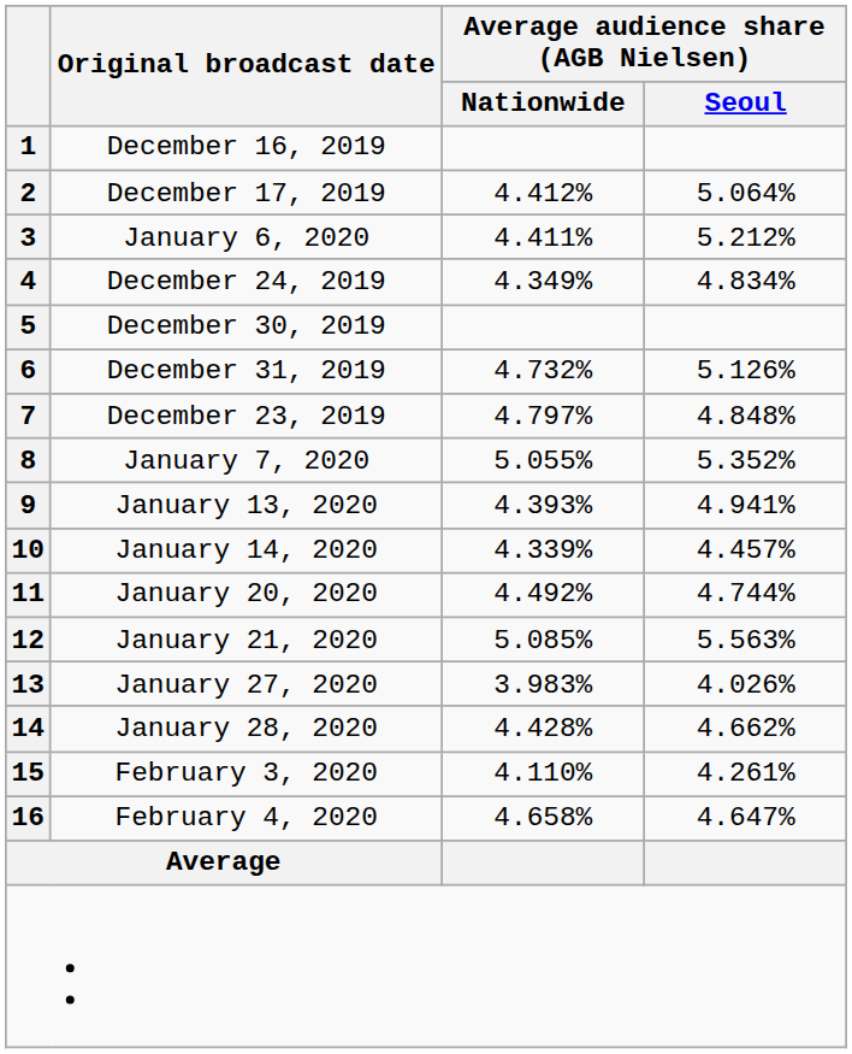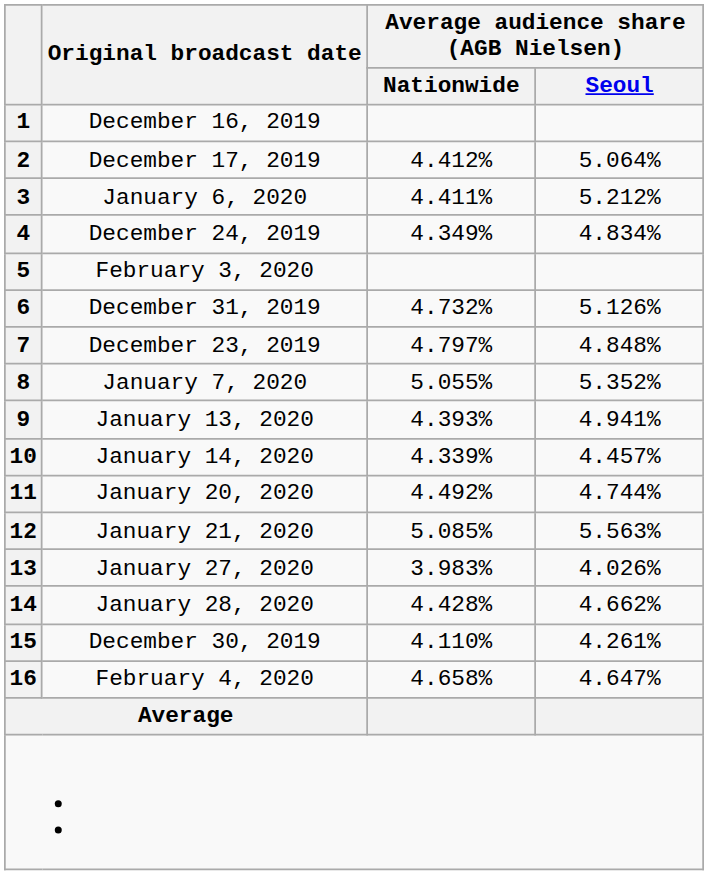 <table class="wikitable" style="text-align:center;max-width:450px; margin-left: auto; margin-right: auto; border: none;">
 <tr>
 </tr>
 <tr>
 <th rowspan="2"></th>
 <th rowspan="2">Original broadcast date</th>
 <th colspan="2">Average audience share<br>(AGB Nielsen)</th>
 </tr>
 <tr>
 <th width="90">Nationwide</th>
 <th width="90"><a href='#'>Seoul</a></th>
 </tr>
 <tr>
 <th>1</th>
 <td>December 16, 2019</td>
 <td></td>
 <td></td>
 </tr>
 <tr>
 <th>2</th>
 <td>December 17, 2019</td>
 <td>4.412%</td>
 <td>5.064%</td>
 </tr>
 <tr>
 <th>3</th>
 <td>January 6, 2020</td>
 <td>4.411%</td>
 <td>5.212%</td>
 </tr>
 <tr>
 <th>4</th>
 <td>December 24, 2019</td>
 <td>4.349%</td>
 <td>4.834%</td>
 </tr>
 <tr>
 <th>5</th>
-<td>December 30, 2019</td>
+<td>February 3, 2020</td>
 <td></td>
 <td></td>
 </tr>
 <tr>
 <th>6</th>
 <td>December 31, 2019</td>
 <td>4.732%</td>
 <td>5.126%</td>
 </tr>
 <tr>
 <th>7</th>
 <td>December 23, 2019</td>
 <td>4.797%</td>
 <td>4.848%</td>
 </tr>
 <tr>
 <th>8</th>
 <td>January 7, 2020</td>
 <td>5.055%</td>
 <td>5.352%</td>
 </tr>
 <tr>
 <th>9</th>
 <td>January 13, 2020</td>
 <td>4.393%</td>
 <td>4.941%</td>
 </tr>
 <tr>
 <th>10</th>
 <td>January 14, 2020</td>
 <td>4.339%</td>
 <td>4.457%</td>
 </tr>
 <tr>
 <th>11</th>
 <td>January 20, 2020</td>
 <td>4.492%</td>
 <td>4.744%</td>
 </tr>
 <tr>
 <th>12</th>
 <td>January 21, 2020</td>
 <td>5.085%</td>
 <td>5.563%</td>
 </tr>
 <tr>
 <th>13</th>
 <td>January 27, 2020</td>
 <td>3.983%</td>
 <td>4.026%</td>
 </tr>
 <tr>
 <th>14</th>
 <td>January 28, 2020</td>
 <td>4.428%</td>
 <td>4.662%</td>
 </tr>
 <tr>
 <th>15</th>
-<td>February 3, 2020</td>
+<td>December 30, 2019</td>
 <td>4.110%</td>
 <td>4.261%</td>
 </tr>
 <tr>
 <th>16</th>
 <td>February 4, 2020</td>
 <td>4.658%</td>
 <td>4.647%</td>
 </tr>
 <tr>
 <th colspan="2">Average</th>
 <th></th>
 <th></th>
 </tr>
 <tr>
 <td colspan="6"><br><ul><li></li><li></li></ul></td>
 </tr>
 </table>
